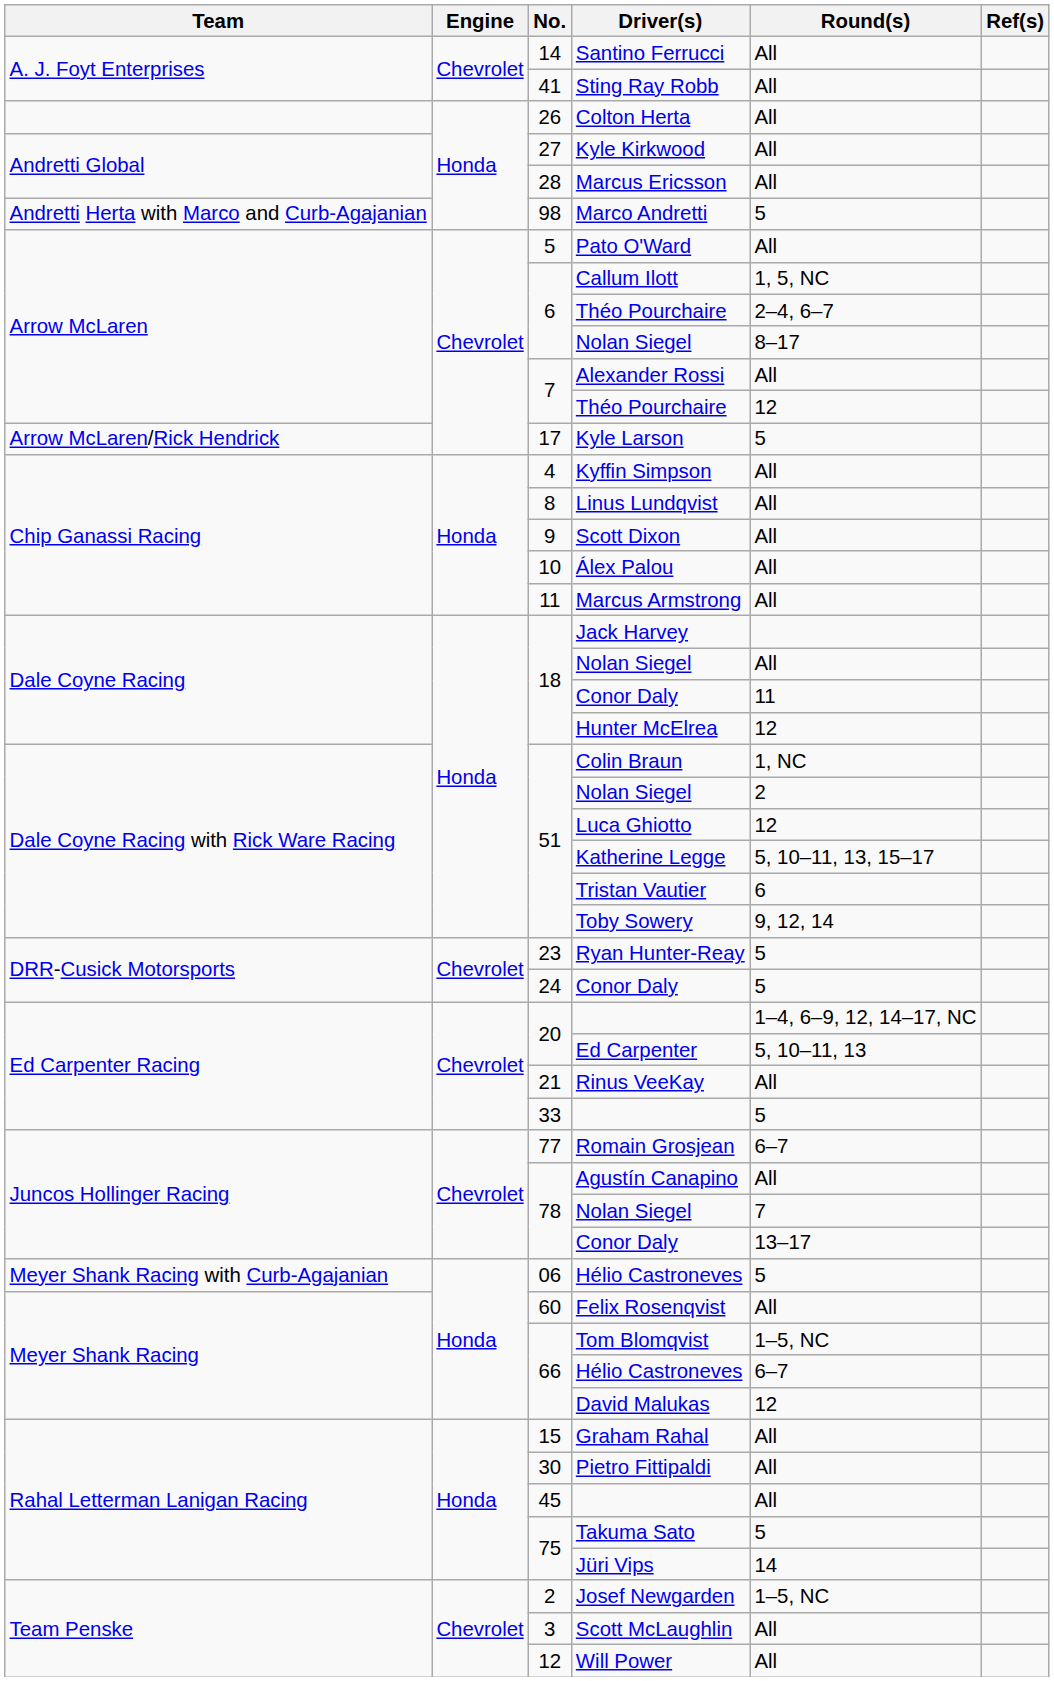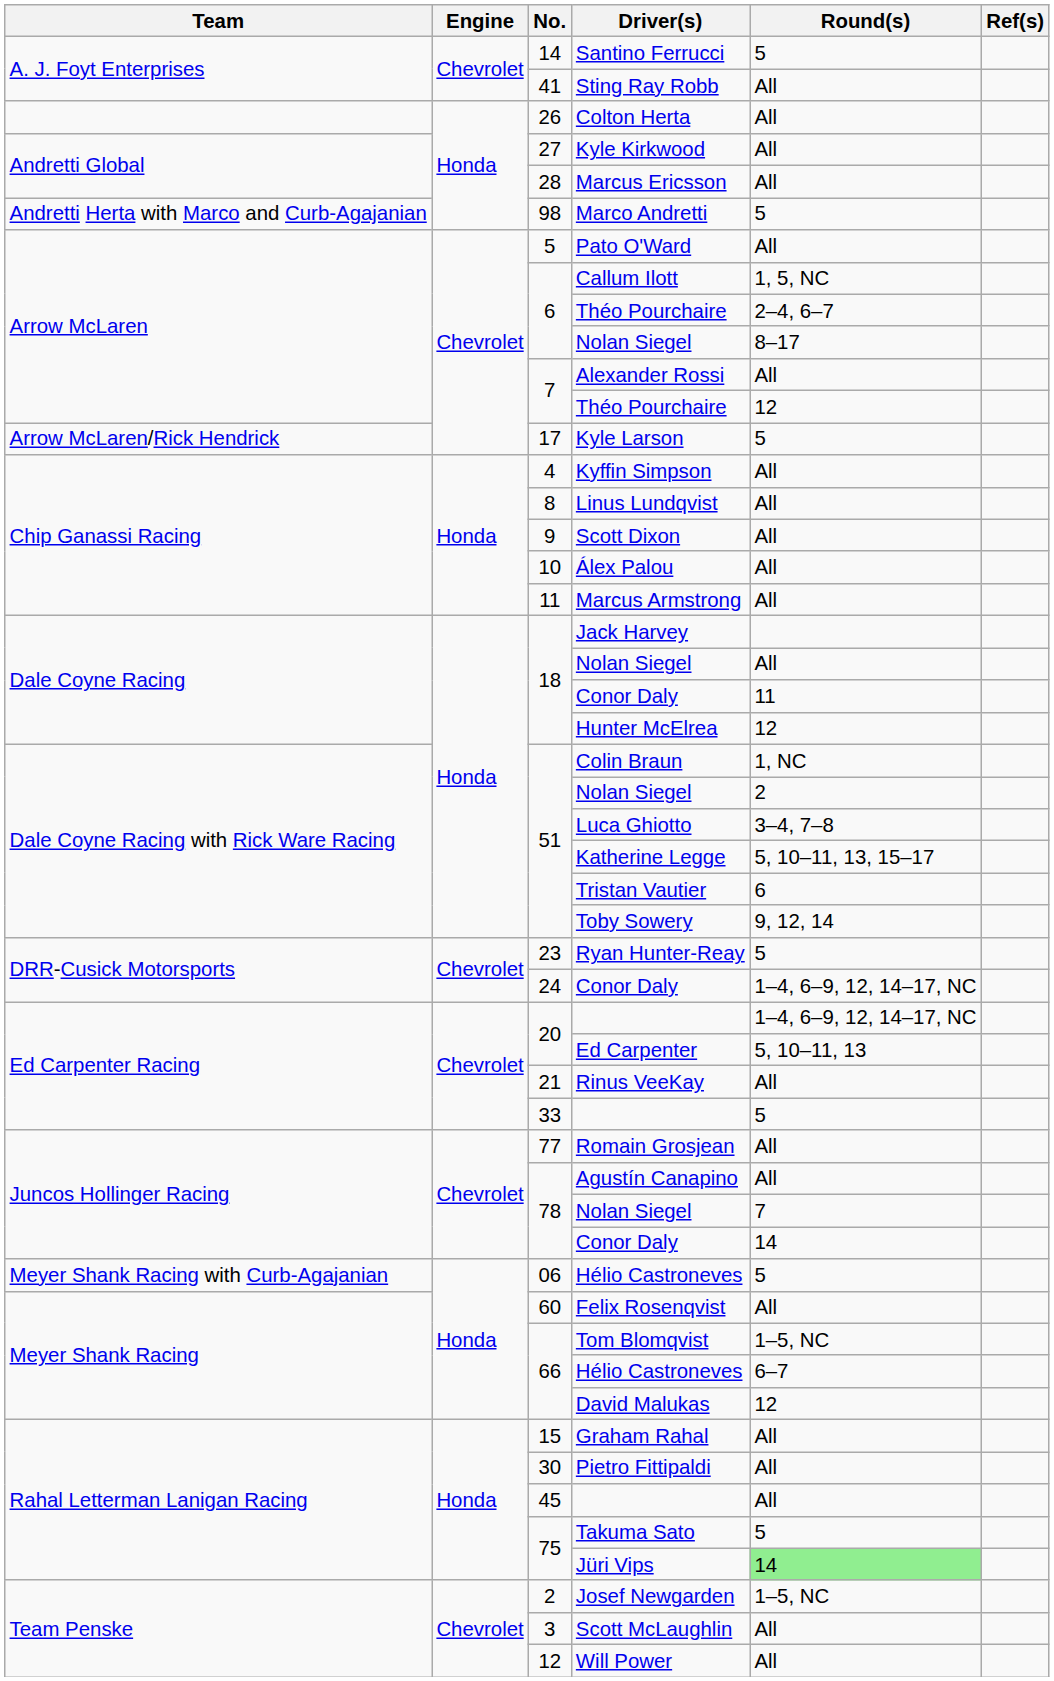 <table class="wikitable sortable" style="font-size: 85%">
 <tr>
 <th>Team</th>
 <th>Engine</th>
 <th>No.</th>
 <th class="unsortable">Driver(s)</th>
 <th>Round(s)</th>
 <th>Ref(s)</th>
 </tr>
 <tr>
 <td rowspan="2"><a href='#'>A. J. Foyt Enterprises</a></td>
 <td rowspan="2"><a href='#'>Chevrolet</a></td>
 <td style="text-align:center">14</td>
 <td> <a href='#'>Santino Ferrucci</a></td>
-<td>All</td>
+<td>5</td>
 <td></td>
 </tr>
 <tr>
 <td style="text-align:center">41</td>
 <td> <a href='#'>Sting Ray Robb</a></td>
 <td>All</td>
 <td></td>
 </tr>
 <tr>
 <td></td>
 <td rowspan="4"><a href='#'>Honda</a></td>
 <td style="text-align:center">26</td>
 <td> <a href='#'>Colton Herta</a></td>
 <td>All</td>
 <td></td>
 </tr>
 <tr>
 <td rowspan="2"><a href='#'>Andretti Global</a></td>
 <td style="text-align:center">27</td>
 <td> <a href='#'>Kyle Kirkwood</a></td>
 <td>All</td>
 <td></td>
 </tr>
 <tr>
 <td style="text-align:center">28</td>
 <td> <a href='#'>Marcus Ericsson</a></td>
 <td>All</td>
 <td></td>
 </tr>
 <tr>
 <td><a href='#'>Andretti</a> <a href='#'>Herta</a> with <a href='#'>Marco</a> and <a href='#'>Curb-Agajanian</a></td>
 <td style="text-align:center">98</td>
 <td> <a href='#'>Marco Andretti</a></td>
 <td>5</td>
 <td></td>
 </tr>
 <tr>
 <td rowspan="6"><a href='#'>Arrow McLaren</a></td>
 <td rowspan="7"><a href='#'>Chevrolet</a></td>
 <td style="text-align:center">5</td>
 <td> <a href='#'>Pato O'Ward</a></td>
 <td>All</td>
 <td></td>
 </tr>
 <tr>
 <td rowspan="3" style="text-align:center">6</td>
 <td> <a href='#'>Callum Ilott</a></td>
 <td>1, 5, NC</td>
 <td></td>
 </tr>
 <tr>
 <td> <a href='#'>Théo Pourchaire</a> </td>
 <td>2–4, 6–7</td>
 <td nowrap></td>
 </tr>
 <tr>
 <td> <a href='#'>Nolan Siegel</a> </td>
 <td>8–17</td>
 <td nowrap></td>
 </tr>
 <tr>
 <td rowspan="2" style="text-align:center">7</td>
 <td> <a href='#'>Alexander Rossi</a></td>
 <td>All</td>
 <td></td>
 </tr>
 <tr>
 <td> <a href='#'>Théo Pourchaire</a> </td>
 <td>12</td>
 <td></td>
 </tr>
 <tr>
 <td><a href='#'>Arrow McLaren</a>/<a href='#'>Rick Hendrick</a></td>
 <td style="text-align:center">17</td>
 <td> <a href='#'>Kyle Larson</a> </td>
 <td>5</td>
 <td></td>
 </tr>
 <tr>
 <td rowspan="5"><a href='#'>Chip Ganassi Racing</a></td>
 <td rowspan="5"><a href='#'>Honda</a></td>
 <td style="text-align:center">4</td>
 <td> <a href='#'>Kyffin Simpson</a> </td>
 <td>All</td>
 <td></td>
 </tr>
 <tr>
 <td style="text-align:center">8</td>
 <td> <a href='#'>Linus Lundqvist</a> </td>
 <td>All</td>
 <td></td>
 </tr>
 <tr>
 <td style="text-align:center">9</td>
 <td> <a href='#'>Scott Dixon</a></td>
 <td>All</td>
 <td></td>
 </tr>
 <tr>
 <td style="text-align:center">10</td>
 <td> <a href='#'>Álex Palou</a></td>
 <td>All</td>
 <td></td>
 </tr>
 <tr>
 <td style="text-align:center">11</td>
 <td> <a href='#'>Marcus Armstrong</a></td>
 <td>All</td>
 <td></td>
 </tr>
 <tr>
 <td rowspan="4"><a href='#'>Dale Coyne Racing</a></td>
 <td rowspan="10"><a href='#'>Honda</a></td>
 <td rowspan="4" style="text-align:center">18</td>
 <td> <a href='#'>Jack Harvey</a></td>
 <td></td>
 <td></td>
 </tr>
 <tr>
 <td> <a href='#'>Nolan Siegel</a> </td>
 <td>All</td>
 <td></td>
 </tr>
 <tr>
 <td> <a href='#'>Conor Daly</a></td>
 <td>11</td>
 <td></td>
 </tr>
 <tr>
 <td> <a href='#'>Hunter McElrea</a> </td>
 <td>12</td>
 <td></td>
 </tr>
 <tr>
 <td rowspan="6"><a href='#'>Dale Coyne Racing</a> with <a href='#'>Rick Ware Racing</a></td>
 <td rowspan="6" style="text-align:center">51</td>
 <td> <a href='#'>Colin Braun</a> </td>
 <td>1, NC</td>
 <td></td>
 </tr>
 <tr>
 <td> <a href='#'>Nolan Siegel</a> </td>
 <td>2</td>
 <td></td>
 </tr>
 <tr>
 <td> <a href='#'>Luca Ghiotto</a> </td>
-<td>12</td>
+<td>3–4, 7–8</td>
 <td></td>
 </tr>
 <tr>
 <td> <a href='#'>Katherine Legge</a></td>
 <td>5, 10–11, 13, 15–17</td>
 <td></td>
 </tr>
 <tr>
 <td> <a href='#'>Tristan Vautier</a></td>
 <td>6</td>
 <td></td>
 </tr>
 <tr>
 <td> <a href='#'>Toby Sowery</a> </td>
 <td>9, 12, 14</td>
 <td></td>
 </tr>
 <tr>
 <td rowspan="2"><a href='#'>DRR</a>-<a href='#'>Cusick Motorsports</a></td>
 <td rowspan="2"><a href='#'>Chevrolet</a></td>
 <td style="text-align:center">23</td>
 <td> <a href='#'>Ryan Hunter-Reay</a></td>
 <td>5</td>
 <td></td>
 </tr>
 <tr>
 <td style="text-align:center">24</td>
 <td> <a href='#'>Conor Daly</a></td>
-<td>5</td>
+<td nowrap>1–4, 6–9, 12, 14–17, NC</td>
 <td></td>
 </tr>
 <tr>
 <td rowspan="4"><a href='#'>Ed Carpenter Racing</a></td>
 <td rowspan="4"><a href='#'>Chevrolet</a></td>
 <td rowspan="2" style="text-align:center">20</td>
 <td></td>
 <td nowrap>1–4, 6–9, 12, 14–17, NC</td>
 <td></td>
 </tr>
 <tr>
 <td> <a href='#'>Ed Carpenter</a></td>
 <td nowrap>5, 10–11, 13</td>
 <td></td>
 </tr>
 <tr>
 <td style="text-align:center">21</td>
 <td> <a href='#'>Rinus VeeKay</a></td>
 <td>All</td>
 <td></td>
 </tr>
 <tr>
 <td style="text-align:center">33</td>
 <td></td>
 <td>5</td>
 <td></td>
 </tr>
 <tr>
 <td rowspan="4"><a href='#'>Juncos Hollinger Racing</a></td>
 <td rowspan="4"><a href='#'>Chevrolet</a></td>
 <td style="text-align:center">77</td>
 <td> <a href='#'>Romain Grosjean</a></td>
-<td>6–7</td>
+<td>All</td>
 <td></td>
 </tr>
 <tr>
 <td rowspan="3" style="text-align:center">78</td>
 <td> <a href='#'>Agustín Canapino</a></td>
 <td>All</td>
 <td></td>
 </tr>
 <tr>
 <td> <a href='#'>Nolan Siegel</a> </td>
 <td>7</td>
 <td></td>
 </tr>
 <tr>
 <td> <a href='#'>Conor Daly</a></td>
-<td>13–17</td>
+<td>14</td>
 <td></td>
 </tr>
 <tr>
 <td><a href='#'>Meyer Shank Racing</a> with <a href='#'>Curb-Agajanian</a></td>
 <td rowspan="5"><a href='#'>Honda</a></td>
 <td style="text-align:center">06</td>
 <td> <a href='#'>Hélio Castroneves</a></td>
 <td>5</td>
 <td></td>
 </tr>
 <tr>
 <td rowspan="4"><a href='#'>Meyer Shank Racing</a></td>
 <td style="text-align:center">60</td>
 <td> <a href='#'>Felix Rosenqvist</a></td>
 <td>All</td>
 <td></td>
 </tr>
 <tr>
 <td rowspan="3" style="text-align:center">66</td>
 <td> <a href='#'>Tom Blomqvist</a> </td>
 <td>1–5, NC</td>
 <td></td>
 </tr>
 <tr>
 <td> <a href='#'>Hélio Castroneves</a></td>
 <td>6–7</td>
 <td></td>
 </tr>
 <tr>
 <td> <a href='#'>David Malukas</a></td>
 <td>12</td>
 <td></td>
 </tr>
 <tr>
 <td rowspan="5"><a href='#'>Rahal Letterman Lanigan Racing</a></td>
 <td rowspan="5"><a href='#'>Honda</a></td>
 <td style="text-align:center">15</td>
 <td> <a href='#'>Graham Rahal</a></td>
 <td>All</td>
 <td></td>
 </tr>
 <tr>
 <td style="text-align:center">30</td>
 <td> <a href='#'>Pietro Fittipaldi</a></td>
 <td>All</td>
 <td></td>
 </tr>
 <tr>
 <td style="text-align:center">45</td>
 <td></td>
 <td>All</td>
 <td></td>
 </tr>
 <tr>
 <td rowspan="2" style="text-align:center">75</td>
 <td> <a href='#'>Takuma Sato</a></td>
 <td>5</td>
 <td></td>
 </tr>
 <tr>
 <td> <a href='#'>Jüri Vips</a> </td>
-<td>14</td>
+<td style="background: lightgreen;">14</td>
 <td></td>
 </tr>
 <tr>
 <td rowspan="3"><a href='#'>Team Penske</a></td>
 <td rowspan="3"><a href='#'>Chevrolet</a></td>
 <td style="text-align:center">2</td>
 <td> <a href='#'>Josef Newgarden</a></td>
 <td>1–5, NC</td>
 <td></td>
 </tr>
 <tr>
 <td style="text-align:center">3</td>
 <td> <a href='#'>Scott McLaughlin</a></td>
 <td>All</td>
 <td></td>
 </tr>
 <tr>
 <td style="text-align:center">12</td>
 <td> <a href='#'>Will Power</a></td>
 <td>All</td>
 <td></td>
 </tr>
 </table>
